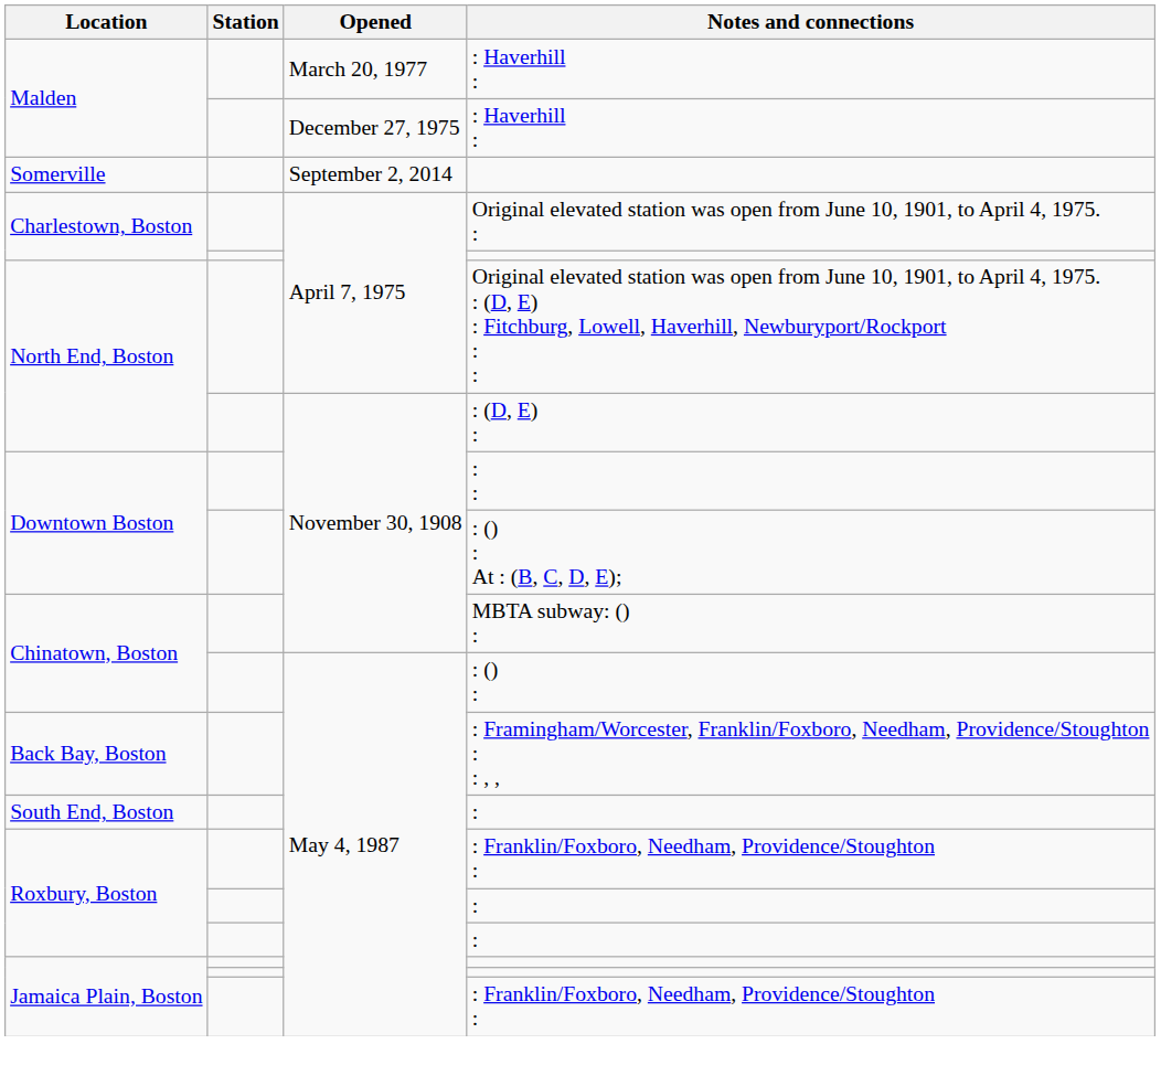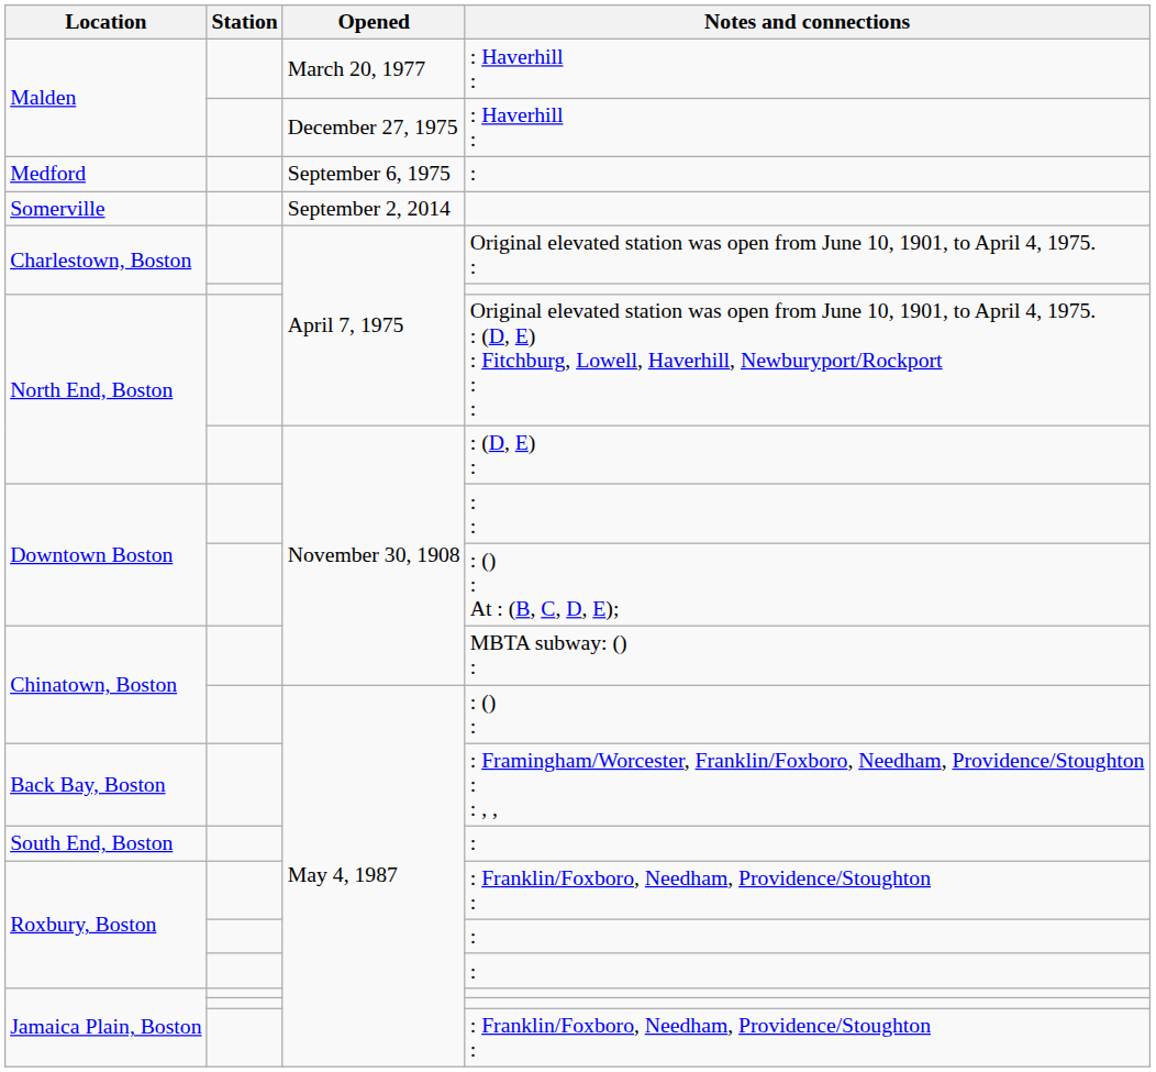 <table class="wikitable">
 <tr>
 <th>Location</th>
 <th>Station</th>
 <th>Opened</th>
 <th>Notes and connections</th>
 </tr>
 <tr>
 <td rowspan=2><a href='#'>Malden</a></td>
 <td> </td>
 <td>March 20, 1977</td>
 <td>: <a href='#'>Haverhill</a><br>: </td>
 </tr>
 <tr>
 <td> </td>
 <td>December 27, 1975</td>
 <td>: <a href='#'>Haverhill</a><br>: </td>
+</tr>
+<tr>
+<td><a href='#'>Medford</a></td>
+<td> </td>
+<td>September 6, 1975</td>
+<td>: </td>
 </tr>
 <tr>
 <td><a href='#'>Somerville</a></td>
 <td> </td>
 <td>September 2, 2014</td>
 <td></td>
 </tr>
 <tr>
 <td rowspan=2><a href='#'>Charlestown, Boston</a></td>
 <td> </td>
 <td rowspan=3>April 7, 1975</td>
 <td>Original elevated station was open from June 10, 1901, to April 4, 1975.<br>: </td>
 </tr>
 <tr>
 <td> </td>
 <td></td>
 </tr>
 <tr>
 <td rowspan=2><a href='#'>North End, Boston</a></td>
 <td> </td>
 <td>Original elevated station was open from June 10, 1901, to April 4, 1975.<br>:  (<a href='#'>D</a>, <a href='#'>E</a>)<br>: <a href='#'>Fitchburg</a>, <a href='#'>Lowell</a>, <a href='#'>Haverhill</a>, <a href='#'>Newburyport/Rockport</a><br>: <br>: <br> </td>
 </tr>
 <tr>
 <td> </td>
 <td rowspan=4>November 30, 1908</td>
 <td>:  (<a href='#'>D</a>, <a href='#'>E</a>)<br>: </td>
 </tr>
 <tr>
 <td rowspan=2><a href='#'>Downtown Boston</a></td>
 <td> </td>
 <td>: <br>: </td>
 </tr>
 <tr>
 <td> </td>
 <td>:   ()<br>: <br>At :   (<a href='#'>B</a>, <a href='#'>C</a>, <a href='#'>D</a>, <a href='#'>E</a>);  </td>
 </tr>
 <tr>
 <td rowspan=2><a href='#'>Chinatown, Boston</a></td>
 <td> </td>
 <td> MBTA subway:  ()<br>: </td>
 </tr>
 <tr>
 <td> </td>
 <td rowspan=9>May 4, 1987</td>
 <td>:  ()<br>: </td>
 </tr>
 <tr>
 <td><a href='#'>Back Bay, Boston</a></td>
 <td> </td>
 <td>: <a href='#'>Framingham/Worcester</a>, <a href='#'>Franklin/Foxboro</a>, <a href='#'>Needham</a>, <a href='#'>Providence/Stoughton</a><br>: <br>: , , </td>
 </tr>
 <tr>
 <td><a href='#'>South End, Boston</a></td>
 <td> </td>
 <td>: </td>
 </tr>
 <tr>
 <td rowspan=3><a href='#'>Roxbury, Boston</a></td>
 <td> </td>
 <td>: <a href='#'>Franklin/Foxboro</a>, <a href='#'>Needham</a>, <a href='#'>Providence/Stoughton</a><br>: </td>
 </tr>
 <tr>
 <td> </td>
 <td>: </td>
 </tr>
 <tr>
 <td> </td>
 <td>: </td>
 </tr>
 <tr>
 <td rowspan=3><a href='#'>Jamaica Plain, Boston</a></td>
 <td> </td>
 <td></td>
 </tr>
 <tr>
 <td> </td>
 <td></td>
 </tr>
 <tr>
 <td> </td>
 <td>: <a href='#'>Franklin/Foxboro</a>, <a href='#'>Needham</a>, <a href='#'>Providence/Stoughton</a><br>: </td>
 </tr>
 </table>
